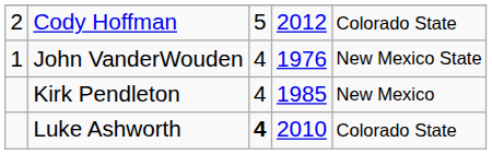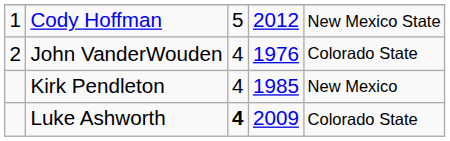 <table class="wikitable">
 <tr>
 </tr>
 <tr>
-<td>2</td>
+<td>1</td>
 <td><a href='#'>Cody Hoffman</a></td>
 <td>5</td>
 <td><a href='#'>2012</a></td>
-<td style="font-size:80%;">Colorado State</td>
+<td style="font-size:80%;">New Mexico State</td>
 </tr>
 <tr>
-<td>1</td>
+<td>2</td>
 <td>John VanderWouden</td>
 <td>4</td>
 <td><a href='#'>1976</a></td>
-<td style="font-size:80%;">New Mexico State</td>
+<td style="font-size:80%;">Colorado State</td>
 </tr>
 <tr>
 <td></td>
 <td>Kirk Pendleton</td>
 <td>4</td>
 <td><a href='#'>1985</a></td>
 <td style="font-size:80%;">New Mexico</td>
 </tr>
 <tr>
 <td></td>
 <td>Luke Ashworth</td>
 <td><strong>4</strong></td>
-<td><a href='#'>2010</a></td>
+<td><a href='#'>2009</a></td>
 <td style="font-size:80%;">Colorado State</td>
 </tr>
 </table>
